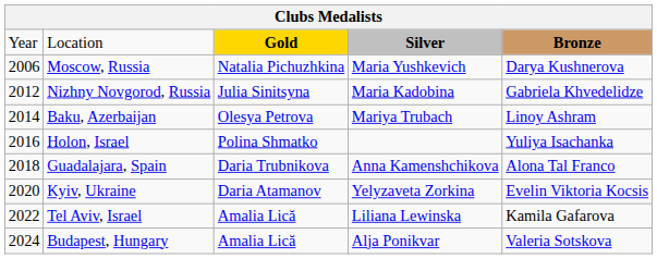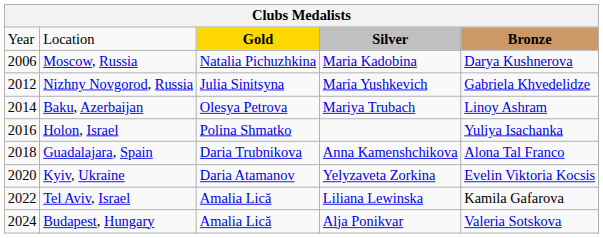 <table class="wikitable">
 <tr>
 <th colspan=5 align="center"><strong>Clubs Medalists</strong></th>
 </tr>
 <tr>
 <td>Year</td>
 <td>Location</td>
 <td style="text-align:center;background-color:gold;"><strong>Gold</strong></td>
 <td style="text-align:center;background-color:silver;"><strong>Silver</strong></td>
 <td style="text-align:center;background-color:#CC9966;"><strong>Bronze</strong></td>
 </tr>
 <tr>
 <td>2006</td>
 <td> <a href='#'>Moscow</a>, <a href='#'>Russia</a></td>
 <td> <a href='#'>Natalia Pichuzhkina</a></td>
-<td> <a href='#'>Maria Yushkevich</a></td>
+<td> <a href='#'>Maria Kadobina</a></td>
 <td> <a href='#'>Darya Kushnerova</a></td>
 </tr>
 <tr>
 <td>2012</td>
 <td> <a href='#'>Nizhny Novgorod</a>, <a href='#'>Russia</a></td>
 <td> <a href='#'>Julia Sinitsyna</a></td>
-<td> <a href='#'>Maria Kadobina</a></td>
+<td> <a href='#'>Maria Yushkevich</a></td>
 <td> <a href='#'>Gabriela Khvedelidze</a></td>
 </tr>
 <tr>
 <td>2014</td>
 <td> <a href='#'>Baku</a>, <a href='#'>Azerbaijan</a></td>
 <td> <a href='#'>Olesya Petrova</a></td>
 <td> <a href='#'>Mariya Trubach</a></td>
 <td> <a href='#'>Linoy Ashram</a></td>
 </tr>
 <tr>
 <td>2016</td>
 <td> <a href='#'>Holon</a>, <a href='#'>Israel</a></td>
 <td> <a href='#'>Polina Shmatko</a></td>
 <td></td>
 <td> <a href='#'>Yuliya Isachanka</a></td>
 </tr>
 <tr>
 <td>2018</td>
 <td> <a href='#'>Guadalajara</a>, <a href='#'>Spain</a></td>
 <td> <a href='#'>Daria Trubnikova</a></td>
 <td> <a href='#'>Anna Kamenshchikova</a></td>
 <td><a href='#'>Alona Tal Franco</a><br><small></small></td>
 </tr>
 <tr>
 <td>2020</td>
 <td> <a href='#'>Kyiv</a>, <a href='#'>Ukraine</a></td>
 <td> <a href='#'>Daria Atamanov</a></td>
 <td> <a href='#'>Yelyzaveta Zorkina</a></td>
 <td> <a href='#'>Evelin Viktoria Kocsis</a></td>
 </tr>
 <tr>
 <td>2022</td>
 <td> <a href='#'>Tel Aviv</a>, <a href='#'>Israel</a></td>
 <td> <a href='#'>Amalia Lică</a></td>
 <td> <a href='#'>Liliana Lewinska</a></td>
 <td> Kamila Gafarova</td>
 </tr>
 <tr>
 <td>2024</td>
 <td> <a href='#'>Budapest</a>, <a href='#'>Hungary</a></td>
 <td><a href='#'>Amalia Lică</a><br><small></small></td>
 <td><a href='#'>Alja Ponikvar</a><br><small></small></td>
 <td> <a href='#'>Valeria Sotskova</a></td>
 </tr>
 </table>
